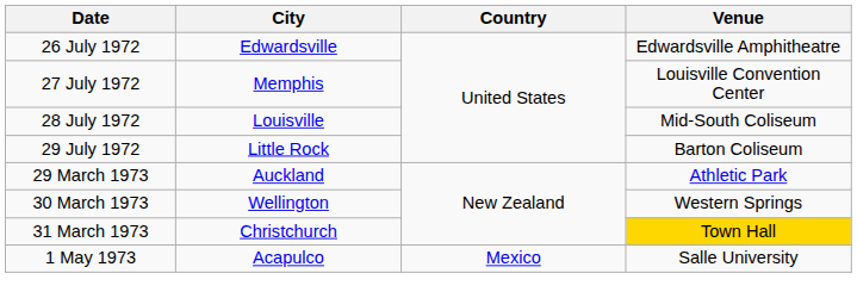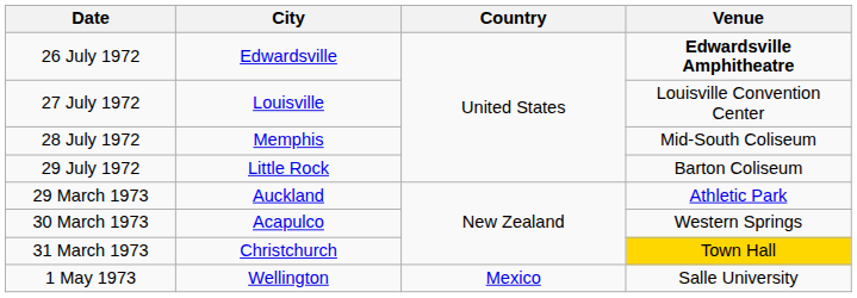 <table class="wikitable" style="text-align:center;">
 <tr>
 <th width="150">Date</th>
 <th width="200">City</th>
 <th width="200">Country</th>
 <th width="200">Venue</th>
 </tr>
 <tr>
 <td>26 July 1972</td>
 <td><a href='#'>Edwardsville</a></td>
 <td rowspan="4">United States</td>
-<td>Edwardsville Amphitheatre</td>
+<td><strong>Edwardsville Amphitheatre</strong></td>
 </tr>
 <tr>
 <td>27 July 1972</td>
-<td><a href='#'>Memphis</a></td>
+<td><a href='#'>Louisville</a></td>
 <td>Louisville Convention Center</td>
 </tr>
 <tr>
 <td>28 July 1972</td>
-<td><a href='#'>Louisville</a></td>
+<td><a href='#'>Memphis</a></td>
 <td>Mid-South Coliseum</td>
 </tr>
 <tr>
 <td>29 July 1972</td>
 <td><a href='#'>Little Rock</a></td>
 <td>Barton Coliseum</td>
 </tr>
 <tr>
 <td>29 March 1973</td>
 <td><a href='#'>Auckland</a></td>
 <td rowspan="3">New Zealand</td>
 <td><a href='#'>Athletic Park</a></td>
 </tr>
 <tr>
 <td>30 March 1973</td>
-<td><a href='#'>Wellington</a></td>
+<td><a href='#'>Acapulco</a></td>
 <td>Western Springs</td>
 </tr>
 <tr>
 <td>31 March 1973</td>
 <td><a href='#'>Christchurch</a></td>
 <td style="background: gold;">Town Hall</td>
 </tr>
 <tr>
 <td>1 May 1973</td>
-<td><a href='#'>Acapulco</a></td>
+<td><a href='#'>Wellington</a></td>
 <td><a href='#'>Mexico</a></td>
 <td>Salle University</td>
 </tr>
 </table>
